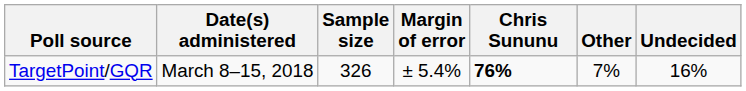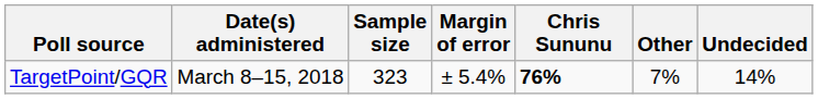 <table class="wikitable" style="font-size:90%;">
 <tr valign=bottom>
 <th>Poll source</th>
 <th>Date(s)<br>administered</th>
 <th>Sample<br>size</th>
 <th>Margin<br>of error</th>
 <th style="width:75px;">Chris<br>Sununu</th>
 <th>Other</th>
 <th>Undecided</th>
 </tr>
 <tr>
 <td><a href='#'>TargetPoint</a>/<a href='#'>GQR</a></td>
 <td align=center>March 8–15, 2018</td>
-<td align=center>326</td>
+<td align=center>323</td>
 <td align=center>± 5.4%</td>
 <td><strong>76%</strong></td>
 <td align=center>7%</td>
-<td align=center>16%</td>
+<td align=center>14%</td>
 </tr>
 </table>
